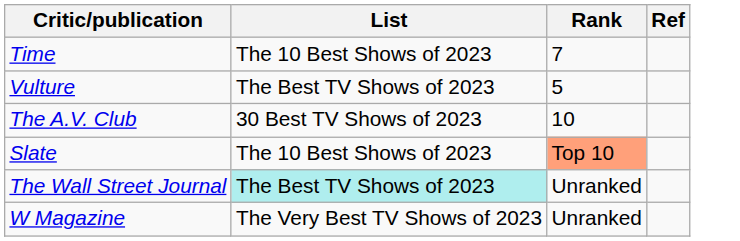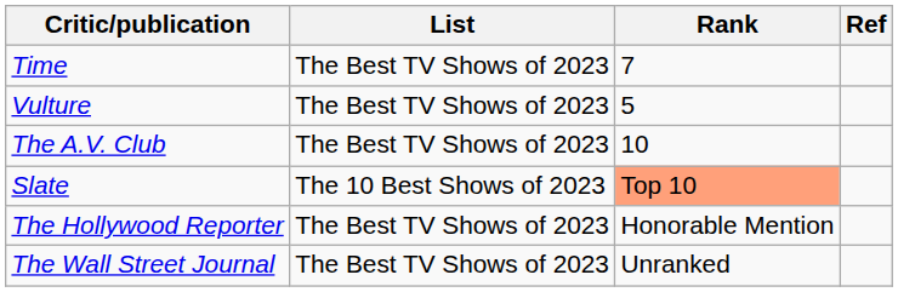 <table class="wikitable">
 <tr>
 <th>Critic/publication</th>
 <th>List</th>
 <th>Rank</th>
 <th>Ref</th>
 </tr>
 <tr>
 <td><em><a href='#'>Time</a></em></td>
-<td>The 10 Best Shows of 2023</td>
+<td>The Best TV Shows of 2023</td>
 <td>7</td>
 <td></td>
 </tr>
 <tr>
 <td><em><a href='#'>Vulture</a></em></td>
 <td>The Best TV Shows of 2023</td>
 <td>5</td>
 <td></td>
 </tr>
 <tr>
 <td><em><a href='#'>The A.V. Club</a></em></td>
-<td>30 Best TV Shows of 2023</td>
+<td>The Best TV Shows of 2023</td>
 <td>10</td>
 <td></td>
 </tr>
 <tr>
 <td><em><a href='#'>Slate</a></em></td>
 <td>The 10 Best Shows of 2023</td>
 <td style="background: lightsalmon;">Top 10</td>
 <td></td>
 </tr>
 <tr>
-<td><em><a href='#'>The Wall Street Journal</a></em></td>
-<td style="background: paleturquoise;">The Best TV Shows of 2023</td>
-<td>Unranked</td>
+<td><em><a href='#'>The Hollywood Reporter</a></em></td>
+<td>The Best TV Shows of 2023</td>
+<td>Honorable Mention</td>
 <td></td>
 </tr>
 <tr>
-<td><em><a href='#'>W Magazine</a></em></td>
-<td>The Very Best TV Shows of 2023</td>
+<td><em><a href='#'>The Wall Street Journal</a></em></td>
+<td>The Best TV Shows of 2023</td>
 <td>Unranked</td>
 <td></td>
 </tr>
 </table>
